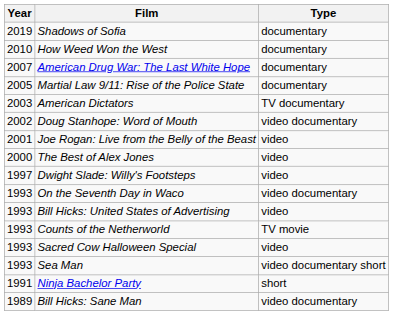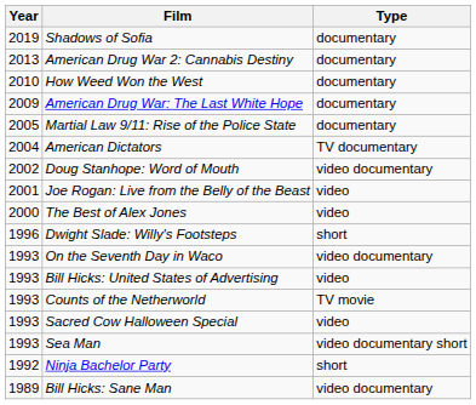 <table class="wikitable sortable">
 <tr>
 <th>Year</th>
 <th>Film</th>
 <th>Type</th>
 </tr>
 <tr>
 <td>2019</td>
 <td><em>Shadows of Sofia</em></td>
 <td>documentary</td>
 </tr>
 <tr>
+<td>2013</td>
+<td><em>American Drug War 2: Cannabis Destiny</em></td>
+<td>documentary</td>
+</tr>
+<tr>
 <td>2010</td>
 <td><em>How Weed Won the West</em></td>
 <td>documentary</td>
 </tr>
 <tr>
-<td>2007</td>
+<td>2009</td>
 <td><em><a href='#'>American Drug War: The Last White Hope</a></em></td>
 <td>documentary</td>
 </tr>
 <tr>
 <td>2005</td>
 <td><em>Martial Law 9/11: Rise of the Police State</em></td>
 <td>documentary</td>
 </tr>
 <tr>
-<td>2003</td>
+<td>2004</td>
 <td><em>American Dictators</em></td>
 <td>TV documentary</td>
 </tr>
 <tr>
 <td>2002</td>
 <td><em>Doug Stanhope: Word of Mouth</em></td>
 <td>video documentary</td>
 </tr>
 <tr>
 <td>2001</td>
 <td><em>Joe Rogan: Live from the Belly of the Beast</em></td>
 <td>video</td>
 </tr>
 <tr>
 <td>2000</td>
 <td><em>The Best of Alex Jones</em></td>
 <td>video</td>
 </tr>
 <tr>
-<td>1997</td>
+<td>1996</td>
 <td><em>Dwight Slade: Willy's Footsteps</em></td>
-<td>video</td>
+<td>short</td>
 </tr>
 <tr>
 <td>1993</td>
 <td><em>On the Seventh Day in Waco</em></td>
 <td>video documentary</td>
 </tr>
 <tr>
 <td>1993</td>
 <td><em>Bill Hicks: United States of Advertising</em></td>
 <td>video</td>
 </tr>
 <tr>
 <td>1993</td>
 <td><em>Counts of the Netherworld</em></td>
 <td>TV movie</td>
 </tr>
 <tr>
 <td>1993</td>
 <td><em>Sacred Cow Halloween Special</em></td>
 <td>video</td>
 </tr>
 <tr>
 <td>1993</td>
 <td><em>Sea Man</em></td>
 <td>video documentary short</td>
 </tr>
 <tr>
-<td>1991</td>
+<td>1992</td>
 <td><em><a href='#'>Ninja Bachelor Party</a></em></td>
 <td>short</td>
 </tr>
 <tr>
 <td>1989</td>
 <td><em>Bill Hicks: Sane Man</em></td>
 <td>video documentary</td>
 </tr>
 </table>
